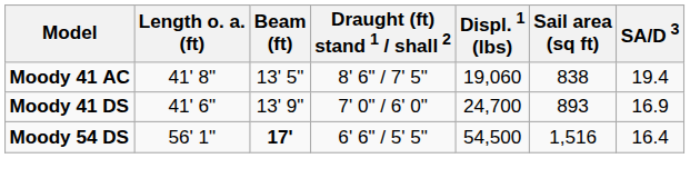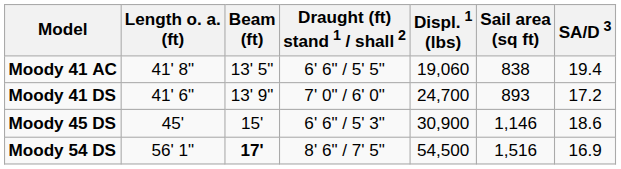 <table class="wikitable" style="text-align:center;">
 <tr>
 <th>Model</th>
 <th>Length o. a.<br>(ft)</th>
 <th>Beam<br>(ft)</th>
 <th>Draught (ft)<br>stand<sup> 1</sup> / shall<sup> 2</sup></th>
 <th>Displ.<sup> 1</sup><br>(lbs)</th>
 <th>Sail area<br>(sq ft)</th>
 <th>SA/D<sup> 3</sup></th>
 </tr>
 <tr>
 <td style="text-align: left"><strong>Moody 41 AC</strong></td>
 <td>41' 8"</td>
 <td>13' 5"</td>
-<td>8' 6" / 7' 5"</td>
+<td>6' 6" / 5' 5"</td>
 <td>19,060</td>
 <td>838</td>
 <td>19.4</td>
 </tr>
 <tr>
 <td style="text-align: left"><strong>Moody 41 DS</strong></td>
 <td>41' 6"</td>
 <td>13' 9"</td>
 <td>7' 0" / 6' 0"</td>
 <td>24,700</td>
 <td>893</td>
-<td>16.9</td>
+<td>17.2</td>
+</tr>
+<tr>
+<td style="text-align: left"><strong>Moody 45 DS</strong></td>
+<td>45'</td>
+<td>15'</td>
+<td>6' 6" / 5' 3"</td>
+<td>30,900</td>
+<td>1,146</td>
+<td>18.6</td>
 </tr>
 <tr>
 <td style="text-align: left"><strong>Moody 54 DS</strong></td>
 <td>56' 1"</td>
 <td><strong>17'</strong></td>
-<td>6' 6" / 5' 5"</td>
+<td>8' 6" / 7' 5"</td>
 <td>54,500</td>
 <td>1,516</td>
-<td>16.4</td>
+<td>16.9</td>
 </tr>
 </table>
